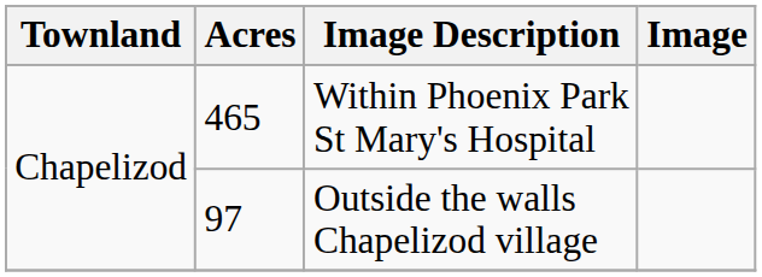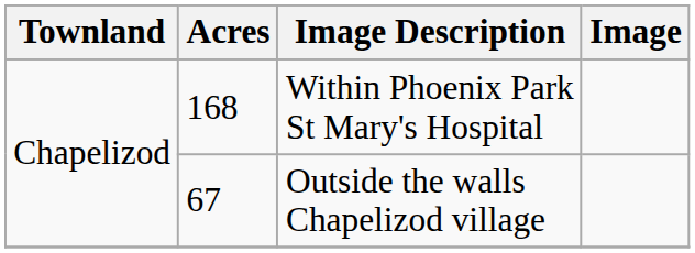 <table class="wikitable sortable" style="text-align:left">
 <tr>
 <th>Townland</th>
 <th class="sortable">Acres</th>
 <th class="sortable">Image Description</th>
 <th>Image</th>
 </tr>
 <tr>
 <td rowspan="2">Chapelizod</td>
-<td>465</td>
+<td>168</td>
 <td>Within Phoenix Park<br>St Mary's Hospital</td>
 <td></td>
 </tr>
 <tr>
-<td>97</td>
+<td>67</td>
 <td>Outside the walls<br>Chapelizod village</td>
 <td></td>
 </tr>
 <tr>
 </tr>
 </table>
